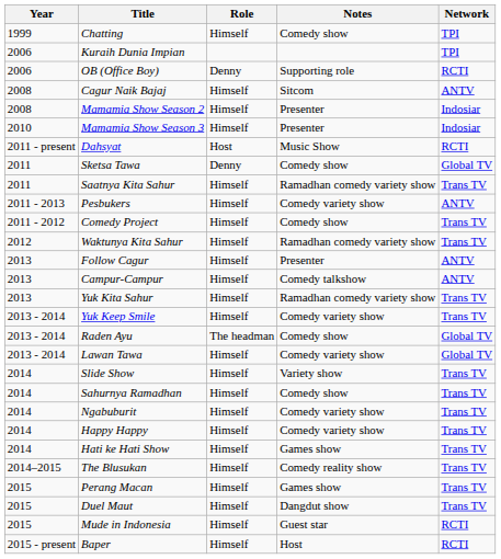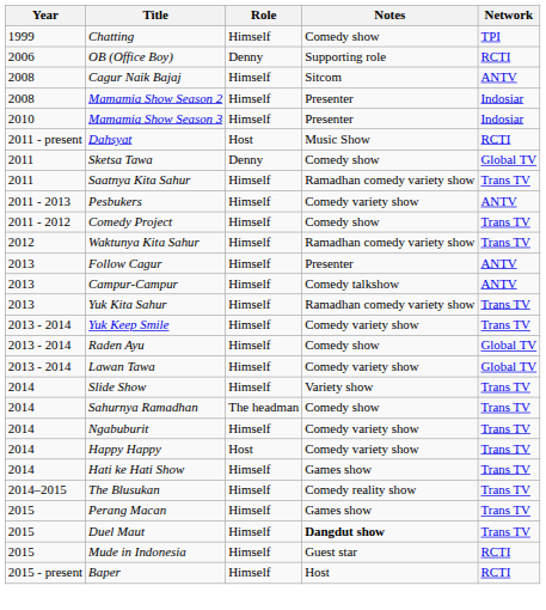 <table class="wikitable">
 <tr>
 <th>Year</th>
 <th>Title</th>
 <th>Role</th>
 <th>Notes</th>
 <th>Network</th>
 </tr>
 <tr>
 <td>1999</td>
 <td><em>Chatting</em></td>
 <td>Himself</td>
 <td>Comedy show</td>
-<td><a href='#'>TPI</a></td>
-</tr>
-<tr>
-<td>2006</td>
-<td><em>Kuraih Dunia Impian</em></td>
-<td></td>
-<td></td>
 <td><a href='#'>TPI</a></td>
 </tr>
 <tr>
 <td>2006</td>
 <td><em>OB (Office Boy)</em></td>
 <td>Denny</td>
 <td>Supporting role</td>
 <td><a href='#'>RCTI</a></td>
 </tr>
 <tr>
 <td>2008</td>
 <td><em>Cagur Naik Bajaj</em></td>
 <td>Himself</td>
 <td>Sitcom</td>
 <td><a href='#'>ANTV</a></td>
 </tr>
 <tr>
 <td>2008</td>
 <td><em><a href='#'>Mamamia Show Season 2</a></em></td>
 <td>Himself</td>
 <td>Presenter</td>
 <td><a href='#'>Indosiar</a></td>
 </tr>
 <tr>
 <td>2010</td>
 <td><em><a href='#'>Mamamia Show Season 3</a></em></td>
 <td>Himself</td>
 <td>Presenter</td>
 <td><a href='#'>Indosiar</a></td>
 </tr>
 <tr>
 <td>2011 - present</td>
 <td><em><a href='#'>Dahsyat</a></em></td>
 <td>Host</td>
 <td>Music Show</td>
 <td><a href='#'>RCTI</a></td>
 </tr>
 <tr>
 <td>2011</td>
 <td><em>Sketsa Tawa</em></td>
 <td>Denny</td>
 <td>Comedy show</td>
 <td><a href='#'>Global TV</a></td>
 </tr>
 <tr>
 <td>2011</td>
 <td><em>Saatnya Kita Sahur</em></td>
 <td>Himself</td>
 <td>Ramadhan comedy variety show</td>
 <td><a href='#'>Trans TV</a></td>
 </tr>
 <tr>
 <td>2011 - 2013</td>
 <td><em>Pesbukers</em></td>
 <td>Himself</td>
 <td>Comedy variety show</td>
 <td><a href='#'>ANTV</a></td>
 </tr>
 <tr>
 <td>2011 - 2012</td>
 <td><em>Comedy Project</em></td>
 <td>Himself</td>
 <td>Comedy show</td>
 <td><a href='#'>Trans TV</a></td>
 </tr>
 <tr>
 <td>2012</td>
 <td><em>Waktunya Kita Sahur</em></td>
 <td>Himself</td>
 <td>Ramadhan comedy variety show</td>
 <td><a href='#'>Trans TV</a></td>
 </tr>
 <tr>
 <td>2013</td>
 <td><em>Follow Cagur</em></td>
 <td>Himself</td>
 <td>Presenter</td>
 <td><a href='#'>ANTV</a></td>
 </tr>
 <tr>
 <td>2013</td>
 <td><em>Campur-Campur</em></td>
 <td>Himself</td>
 <td>Comedy talkshow</td>
 <td><a href='#'>ANTV</a></td>
 </tr>
 <tr>
 <td>2013</td>
 <td><em>Yuk Kita Sahur</em></td>
 <td>Himself</td>
 <td>Ramadhan comedy variety show</td>
 <td><a href='#'>Trans TV</a></td>
 </tr>
 <tr>
 <td>2013 - 2014</td>
 <td><em><a href='#'>Yuk Keep Smile</a></em></td>
 <td>Himself</td>
 <td>Comedy variety show</td>
 <td><a href='#'>Trans TV</a></td>
 </tr>
 <tr>
 <td>2013 - 2014</td>
 <td><em>Raden Ayu</em></td>
-<td>The headman</td>
+<td>Himself</td>
 <td>Comedy show</td>
 <td><a href='#'>Global TV</a></td>
 </tr>
 <tr>
 <td>2013 - 2014</td>
 <td><em>Lawan Tawa</em></td>
 <td>Himself</td>
 <td>Comedy variety show</td>
 <td><a href='#'>Global TV</a></td>
 </tr>
 <tr>
 <td>2014</td>
 <td><em>Slide Show</em></td>
 <td>Himself</td>
 <td>Variety show</td>
 <td><a href='#'>Trans TV</a></td>
 </tr>
 <tr>
 <td>2014</td>
 <td><em>Sahurnya Ramadhan</em></td>
-<td>Himself</td>
+<td>The headman</td>
 <td>Comedy show</td>
 <td><a href='#'>Trans TV</a></td>
 </tr>
 <tr>
 <td>2014</td>
 <td><em>Ngabuburit</em></td>
 <td>Himself</td>
 <td>Comedy variety show</td>
 <td><a href='#'>Trans TV</a></td>
 </tr>
 <tr>
 <td>2014</td>
 <td><em>Happy Happy</em></td>
-<td>Himself</td>
+<td>Host</td>
 <td>Comedy variety show</td>
 <td><a href='#'>Trans TV</a></td>
 </tr>
 <tr>
 <td>2014</td>
 <td><em>Hati ke Hati Show</em></td>
 <td>Himself</td>
 <td>Games show</td>
 <td><a href='#'>Trans TV</a></td>
 </tr>
 <tr>
 <td>2014–2015</td>
 <td><em>The Blusukan</em></td>
 <td>Himself</td>
 <td>Comedy reality show</td>
 <td><a href='#'>Trans TV</a></td>
 </tr>
 <tr>
 <td>2015</td>
 <td><em>Perang Macan</em></td>
 <td>Himself</td>
 <td>Games show</td>
 <td><a href='#'>Trans TV</a></td>
 </tr>
 <tr>
 <td>2015</td>
 <td><em>Duel Maut</em></td>
 <td>Himself</td>
-<td>Dangdut show</td>
+<td><strong>Dangdut show</strong></td>
 <td><a href='#'>Trans TV</a></td>
 </tr>
 <tr>
 <td>2015</td>
 <td><em>Mude in Indonesia</em></td>
 <td>Himself</td>
 <td>Guest star</td>
 <td><a href='#'>RCTI</a></td>
 </tr>
 <tr>
 <td>2015 - present</td>
 <td><em>Baper</em></td>
 <td>Himself</td>
 <td>Host</td>
 <td><a href='#'>RCTI</a></td>
 </tr>
 </table>
